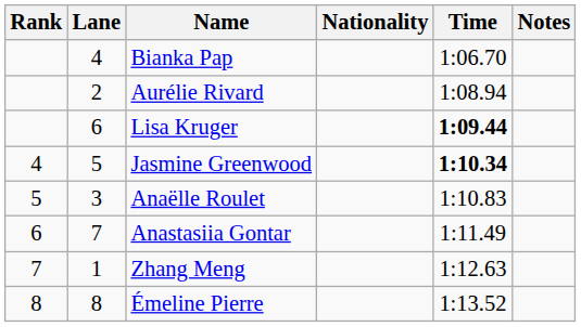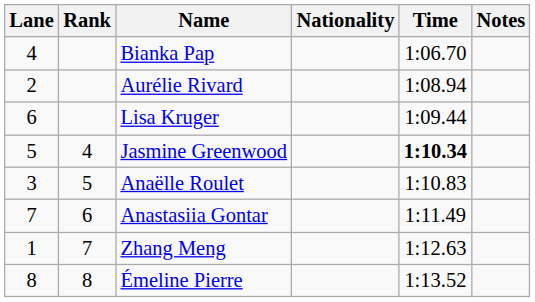 <table class="wikitable sortable" style="text-align:center">
 <tr>
+<th>Lane</th>
 <th>Rank</th>
-<th>Lane</th>
 <th>Name</th>
 <th>Nationality</th>
 <th>Time</th>
 <th>Notes</th>
 </tr>
 <tr>
+<td>4</td>
 <td></td>
-<td>4</td>
 <td align=left><a href='#'>Bianka Pap</a></td>
 <td align=left></td>
 <td>1:06.70</td>
 <td></td>
 </tr>
 <tr>
+<td>2</td>
 <td></td>
-<td>2</td>
 <td align=left><a href='#'>Aurélie Rivard</a></td>
 <td align=left></td>
 <td>1:08.94</td>
 <td></td>
 </tr>
 <tr>
+<td>6</td>
 <td></td>
-<td>6</td>
 <td align=left><a href='#'>Lisa Kruger</a></td>
 <td align=left></td>
-<td><strong>1:09.44</strong></td>
+<td>1:09.44</td>
 <td></td>
 </tr>
 <tr>
+<td>5</td>
 <td>4</td>
-<td>5</td>
 <td align=left><a href='#'>Jasmine Greenwood</a></td>
 <td align=left></td>
 <td><strong>1:10.34</strong></td>
 <td></td>
 </tr>
 <tr>
+<td>3</td>
 <td>5</td>
-<td>3</td>
 <td align=left><a href='#'>Anaëlle Roulet</a></td>
 <td align=left></td>
 <td>1:10.83</td>
 <td></td>
 </tr>
 <tr>
+<td>7</td>
 <td>6</td>
-<td>7</td>
 <td align=left><a href='#'>Anastasiia Gontar</a></td>
 <td align=left></td>
 <td>1:11.49</td>
 <td></td>
 </tr>
 <tr>
+<td>1</td>
 <td>7</td>
-<td>1</td>
 <td align=left><a href='#'>Zhang Meng</a></td>
 <td align=left></td>
 <td>1:12.63</td>
 <td></td>
 </tr>
 <tr>
 <td>8</td>
 <td>8</td>
 <td align=left><a href='#'>Émeline Pierre</a></td>
 <td align=left></td>
 <td>1:13.52</td>
 <td></td>
 </tr>
 </table>
